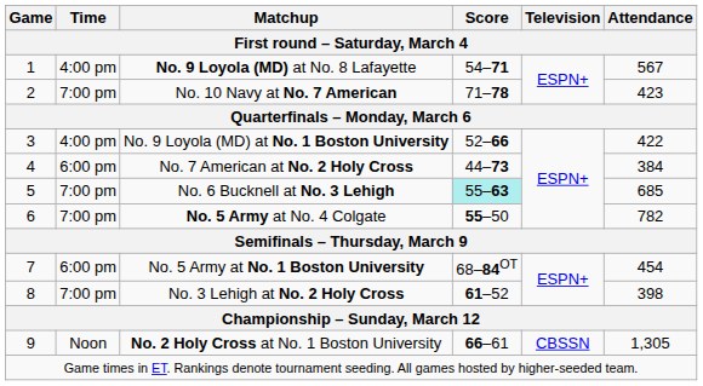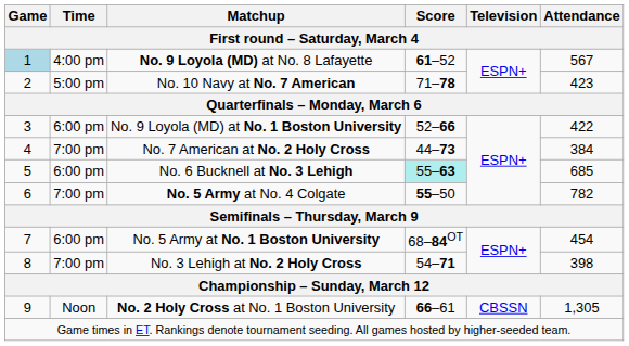 <table class="wikitable" style="font-size: 95%;text-align:center">
 <tr>
 <th>Game</th>
 <th>Time</th>
 <th>Matchup</th>
 <th>Score</th>
 <th>Television</th>
 <th>Attendance</th>
 </tr>
 <tr>
 <th colspan="6">First round – Saturday, March 4</th>
 </tr>
 <tr>
-<td>1</td>
+<td style="background: lightblue;">1</td>
 <td>4:00 pm</td>
 <td style="text-align:center"><strong>No. 9 Loyola (MD)</strong> at No. 8 Lafayette</td>
-<td>54–<strong>71</strong></td>
+<td><strong>61</strong>–52</td>
 <td rowspan="2"><a href='#'>ESPN+</a></td>
 <td>567</td>
 </tr>
 <tr>
 <td>2</td>
-<td>7:00 pm</td>
+<td>5:00 pm</td>
 <td style="text-align:center">No. 10 Navy at <strong>No. 7 American</strong></td>
 <td>71–<strong>78</strong></td>
 <td>423</td>
 </tr>
 <tr>
 <th colspan="6">Quarterfinals – Monday, March 6</th>
 </tr>
 <tr>
 <td>3</td>
-<td>4:00 pm</td>
+<td>6:00 pm</td>
 <td style="text-align:center">No. 9 Loyola (MD) at <strong>No. 1 Boston University</strong></td>
 <td>52–<strong>66</strong></td>
 <td rowspan="4"><a href='#'>ESPN+</a></td>
 <td>422</td>
 </tr>
 <tr>
 <td>4</td>
-<td>6:00 pm</td>
+<td>7:00 pm</td>
 <td style="text-align:center">No. 7 American at <strong>No. 2 Holy Cross</strong></td>
 <td>44–<strong>73</strong></td>
 <td>384</td>
 </tr>
 <tr>
 <td>5</td>
-<td>7:00 pm</td>
+<td>6:00 pm</td>
 <td style="text-align:center">No. 6 Bucknell at <strong>No. 3 Lehigh</strong></td>
 <td style="background: paleturquoise;">55–<strong>63</strong></td>
 <td>685</td>
 </tr>
 <tr>
 <td>6</td>
 <td>7:00 pm</td>
 <td style="text-align:center"><strong>No. 5 Army</strong> at No. 4 Colgate</td>
 <td><strong>55</strong>–50</td>
 <td>782</td>
 </tr>
 <tr>
 <th colspan="6">Semifinals – Thursday, March 9</th>
 </tr>
 <tr>
 <td>7</td>
 <td>6:00 pm</td>
 <td style="text-align:center">No. 5 Army at <strong>No. 1 Boston University</strong></td>
 <td>68–<strong>84</strong><sup>OT</sup></td>
 <td rowspan="2"><a href='#'>ESPN+</a></td>
 <td>454</td>
 </tr>
 <tr>
 <td>8</td>
 <td>7:00 pm</td>
 <td style="text-align:center">No. 3 Lehigh at <strong>No. 2 Holy Cross</strong></td>
-<td><strong>61</strong>–52</td>
+<td>54–<strong>71</strong></td>
 <td>398</td>
 </tr>
 <tr>
 <th colspan="6">Championship – Sunday, March 12</th>
 </tr>
 <tr>
 <td>9</td>
 <td>Noon</td>
 <td style="text-align:center"><strong>No. 2 Holy Cross</strong> at No. 1 Boston University</td>
 <td><strong>66</strong>–61</td>
 <td><a href='#'>CBSSN</a></td>
 <td>1,305</td>
 </tr>
 <tr>
 <td colspan="6"><small>Game times in <a href='#'>ET</a>. Rankings denote tournament seeding. All games hosted by higher-seeded team.</small></td>
 </tr>
 </table>
